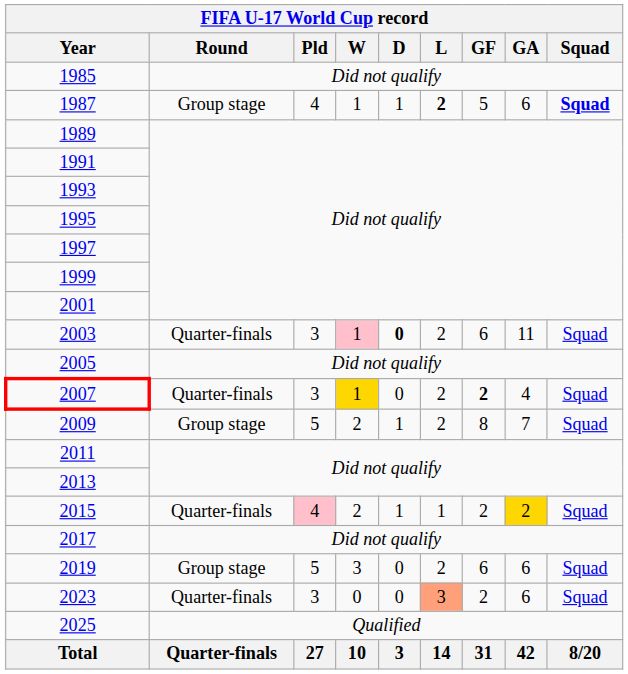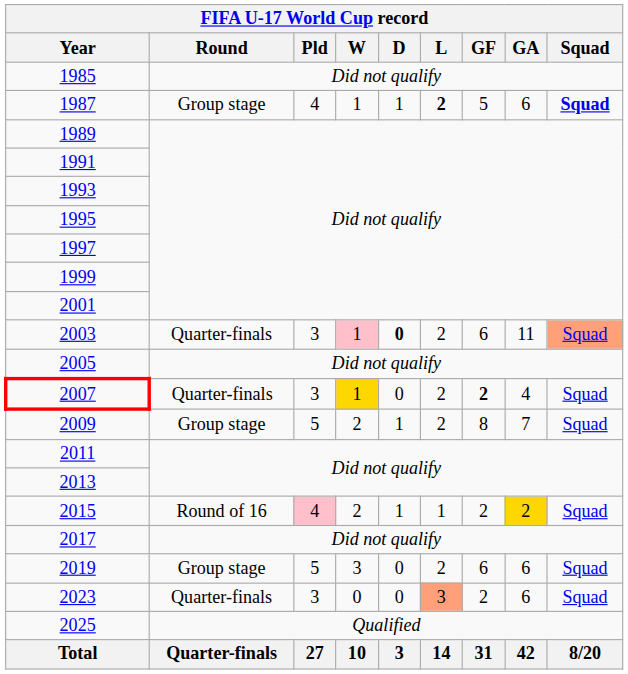 <table class="wikitable" style="text-align:center;">
 <tr>
 <th colspan="9"><a href='#'>FIFA U-17 World Cup</a> record</th>
 </tr>
 <tr>
 <th width="120">Year</th>
 <th width="120">Round</th>
 <th width="30">Pld</th>
 <th width="30">W</th>
 <th width="30">D</th>
 <th width="30">L</th>
 <th width="30">GF</th>
 <th width="30">GA</th>
 <th width="60">Squad</th>
 </tr>
 <tr>
 <td> <a href='#'>1985</a></td>
 <td colspan="8"><em>Did not qualify</em></td>
 </tr>
 <tr>
 <td> <a href='#'>1987</a></td>
 <td>Group stage</td>
 <td>4</td>
 <td>1</td>
 <td>1</td>
 <td><strong>2</strong></td>
 <td>5</td>
 <td>6</td>
 <td><strong><a href='#'>Squad</a></strong></td>
 </tr>
 <tr>
 <td> <a href='#'>1989</a></td>
 <td colspan="8" rowspan="7"><em>Did not qualify</em></td>
 </tr>
 <tr>
 <td> <a href='#'>1991</a></td>
 </tr>
 <tr>
 <td> <a href='#'>1993</a></td>
 </tr>
 <tr>
 <td> <a href='#'>1995</a></td>
 </tr>
 <tr>
 <td> <a href='#'>1997</a></td>
 </tr>
 <tr>
 <td> <a href='#'>1999</a></td>
 </tr>
 <tr>
 <td> <a href='#'>2001</a></td>
 </tr>
 <tr>
 <td> <a href='#'>2003</a></td>
 <td>Quarter-finals</td>
 <td>3</td>
 <td style="background: pink;">1</td>
 <td><strong>0</strong></td>
 <td>2</td>
 <td>6</td>
 <td>11</td>
-<td><a href='#'>Squad</a></td>
+<td style="background: lightsalmon;"><a href='#'>Squad</a></td>
 </tr>
 <tr>
 <td> <a href='#'>2005</a></td>
 <td colspan="8"><em>Did not qualify</em></td>
 </tr>
 <tr>
 <td style="border: 3px solid red"> <a href='#'>2007</a></td>
 <td>Quarter-finals</td>
 <td>3</td>
 <td style="background: gold;">1</td>
 <td>0</td>
 <td>2</td>
 <td><strong>2</strong></td>
 <td>4</td>
 <td><a href='#'>Squad</a></td>
 </tr>
 <tr>
 <td> <a href='#'>2009</a></td>
 <td>Group stage</td>
 <td>5</td>
 <td>2</td>
 <td>1</td>
 <td>2</td>
 <td>8</td>
 <td>7</td>
 <td><a href='#'>Squad</a></td>
 </tr>
 <tr>
 <td> <a href='#'>2011</a></td>
 <td colspan="8" rowspan="2"><em>Did not qualify</em></td>
 </tr>
 <tr>
 <td> <a href='#'>2013</a></td>
 </tr>
 <tr>
 <td> <a href='#'>2015</a></td>
-<td>Quarter-finals</td>
+<td>Round of 16</td>
 <td style="background: pink;">4</td>
 <td>2</td>
 <td>1</td>
 <td>1</td>
 <td>2</td>
 <td style="background: gold;">2</td>
 <td><a href='#'>Squad</a></td>
 </tr>
 <tr>
 <td> <a href='#'>2017</a></td>
 <td colspan=8><em>Did not qualify</em></td>
 </tr>
 <tr>
 <td>  <a href='#'>2019</a></td>
 <td>Group stage</td>
 <td>5</td>
 <td>3</td>
 <td>0</td>
 <td>2</td>
 <td>6</td>
 <td>6</td>
 <td><a href='#'>Squad</a></td>
 </tr>
 <tr>
 <td> <a href='#'>2023</a></td>
 <td>Quarter-finals</td>
 <td>3</td>
 <td>0</td>
 <td>0</td>
 <td style="background: lightsalmon;">3</td>
 <td>2</td>
 <td>6</td>
 <td><a href='#'>Squad</a></td>
 </tr>
 <tr>
 <td> <a href='#'>2025</a></td>
 <td colspan=8><em>Qualified</em></td>
 </tr>
 <tr>
 <th>Total</th>
 <th>Quarter-finals</th>
 <th>27</th>
 <th>10</th>
 <th>3</th>
 <th>14</th>
 <th>31</th>
 <th>42</th>
 <th>8/20</th>
 </tr>
 </table>
